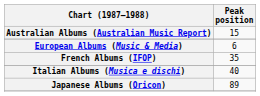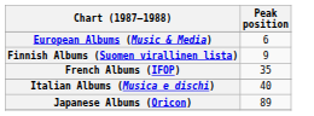 <table class="wikitable sortable plainrowheaders" style="text-align:center">
 <tr>
 <th scope="col">Chart (1987–1988)</th>
 <th scope="col">Peak<br>position</th>
-</tr>
-<tr>
-<th scope="row">Australian Albums (<a href='#'>Australian Music Report</a>)</th>
-<td>15</td>
 </tr>
 <tr>
 </tr>
 <tr>
 </tr>
 <tr>
 </tr>
 <tr>
 <th scope="row"><a href='#'>European Albums</a> (<em><a href='#'>Music & Media</a></em>)</th>
 <td>6</td>
+</tr>
+<tr>
+<th scope="row">Finnish Albums (<a href='#'>Suomen virallinen lista</a>)</th>
+<td>9</td>
 </tr>
 <tr>
 <th scope="row">French Albums (<a href='#'>IFOP</a>)</th>
 <td>35</td>
 </tr>
 <tr>
 </tr>
 <tr>
 <th scope="row">Italian Albums (<em><a href='#'>Musica e dischi</a></em>)</th>
 <td>40</td>
 </tr>
 <tr>
 <th scope="row">Japanese Albums (<a href='#'>Oricon</a>)</th>
 <td>89</td>
 </tr>
 <tr>
 </tr>
 <tr>
 </tr>
 <tr>
 </tr>
 <tr>
 </tr>
 <tr>
 </tr>
 <tr>
 </tr>
 </table>
